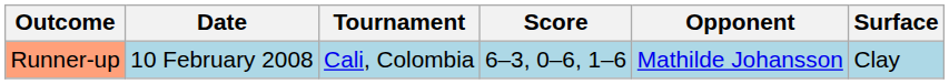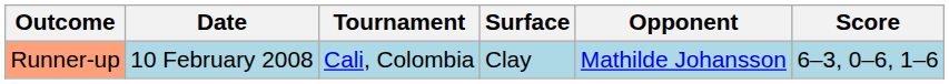 <table class="sortable wikitable">
 <tr>
 <th>Outcome</th>
 <th>Date</th>
 <th>Tournament</th>
+<th>Surface</th>
+<th>Opponent</th>
 <th>Score</th>
-<th>Opponent</th>
-<th>Surface</th>
 </tr>
 <tr bgcolor=lightblue>
 <td bgcolor=FFA07A>Runner-up</td>
 <td>10 February 2008</td>
 <td><a href='#'>Cali</a>, Colombia</td>
+<td>Clay</td>
+<td> <a href='#'>Mathilde Johansson</a></td>
 <td>6–3, 0–6, 1–6</td>
-<td> <a href='#'>Mathilde Johansson</a></td>
-<td>Clay</td>
 </tr>
 </table>
